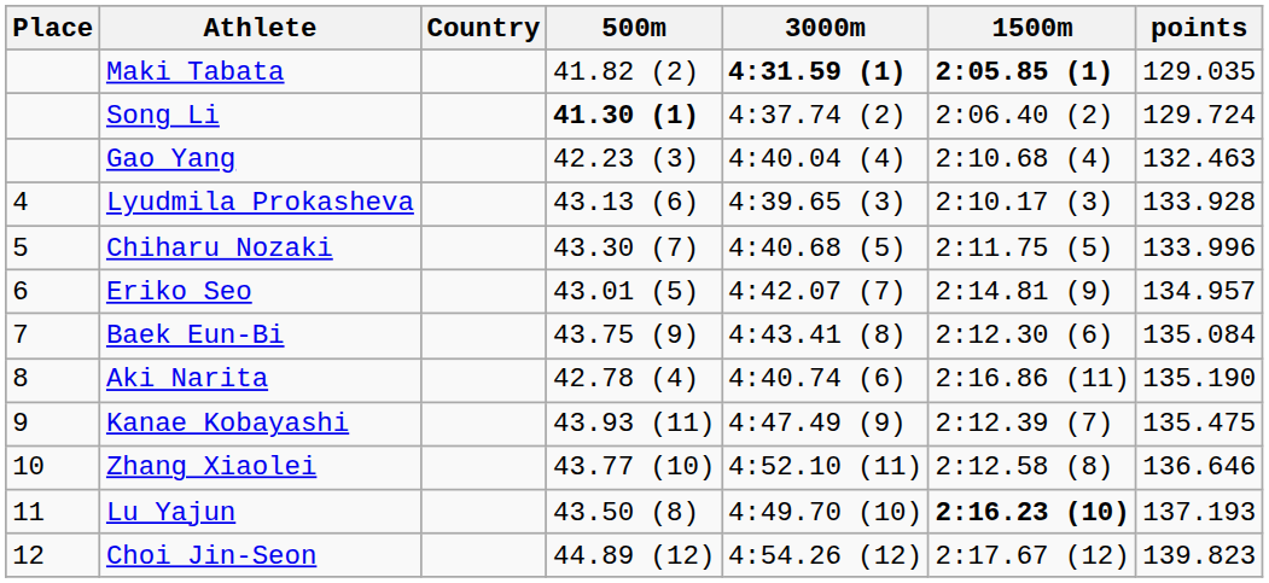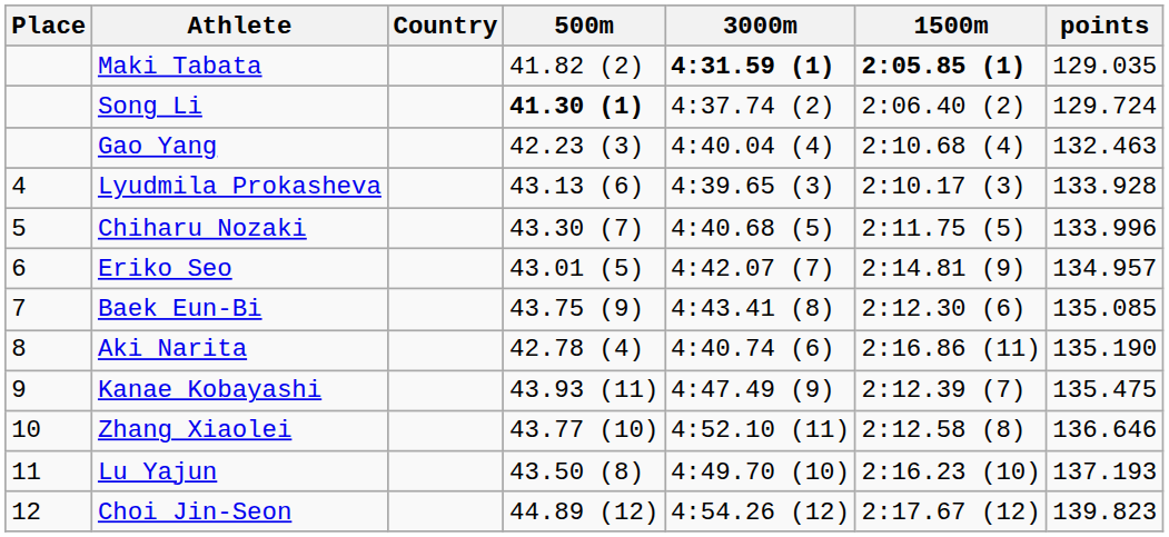 <table class="wikitable">
 <tr>
 <th>Place</th>
 <th>Athlete</th>
 <th>Country</th>
 <th>500m</th>
 <th>3000m</th>
 <th>1500m</th>
 <th>points</th>
 </tr>
 <tr>
 <td></td>
 <td><a href='#'>Maki Tabata</a></td>
 <td></td>
 <td>41.82 (2)</td>
 <td><strong>4:31.59 (1)</strong></td>
 <td><strong>2:05.85 (1)</strong></td>
 <td>129.035</td>
 </tr>
 <tr>
 <td></td>
 <td><a href='#'>Song Li</a></td>
 <td></td>
 <td><strong>41.30 (1)</strong></td>
 <td>4:37.74 (2)</td>
 <td>2:06.40 (2)</td>
 <td>129.724</td>
 </tr>
 <tr>
 <td></td>
 <td><a href='#'>Gao Yang</a></td>
 <td></td>
 <td>42.23 (3)</td>
 <td>4:40.04 (4)</td>
 <td>2:10.68 (4)</td>
 <td>132.463</td>
 </tr>
 <tr>
 <td>4</td>
 <td><a href='#'>Lyudmila Prokasheva</a></td>
 <td></td>
 <td>43.13 (6)</td>
 <td>4:39.65 (3)</td>
 <td>2:10.17 (3)</td>
 <td>133.928</td>
 </tr>
 <tr>
 <td>5</td>
 <td><a href='#'>Chiharu Nozaki</a></td>
 <td></td>
 <td>43.30 (7)</td>
 <td>4:40.68 (5)</td>
 <td>2:11.75 (5)</td>
 <td>133.996</td>
 </tr>
 <tr>
 <td>6</td>
 <td><a href='#'>Eriko Seo</a></td>
 <td></td>
 <td>43.01 (5)</td>
 <td>4:42.07 (7)</td>
 <td>2:14.81 (9)</td>
 <td>134.957</td>
 </tr>
 <tr>
 <td>7</td>
 <td><a href='#'>Baek Eun-Bi</a></td>
 <td></td>
 <td>43.75 (9)</td>
 <td>4:43.41 (8)</td>
 <td>2:12.30 (6)</td>
-<td>135.084</td>
+<td>135.085</td>
 </tr>
 <tr>
 <td>8</td>
 <td><a href='#'>Aki Narita</a></td>
 <td></td>
 <td>42.78 (4)</td>
 <td>4:40.74 (6)</td>
 <td>2:16.86 (11)</td>
 <td>135.190</td>
 </tr>
 <tr>
 <td>9</td>
 <td><a href='#'>Kanae Kobayashi</a></td>
 <td></td>
 <td>43.93 (11)</td>
 <td>4:47.49 (9)</td>
 <td>2:12.39 (7)</td>
 <td>135.475</td>
 </tr>
 <tr>
 <td>10</td>
 <td><a href='#'>Zhang Xiaolei</a></td>
 <td></td>
 <td>43.77 (10)</td>
 <td>4:52.10 (11)</td>
 <td>2:12.58 (8)</td>
 <td>136.646</td>
 </tr>
 <tr>
 <td>11</td>
 <td><a href='#'>Lu Yajun</a></td>
 <td></td>
 <td>43.50 (8)</td>
 <td>4:49.70 (10)</td>
-<td><strong>2:16.23 (10)</strong></td>
+<td>2:16.23 (10)</td>
 <td>137.193</td>
 </tr>
 <tr>
 <td>12</td>
 <td><a href='#'>Choi Jin-Seon</a></td>
 <td></td>
 <td>44.89 (12)</td>
 <td>4:54.26 (12)</td>
 <td>2:17.67 (12)</td>
 <td>139.823</td>
 </tr>
 </table>
